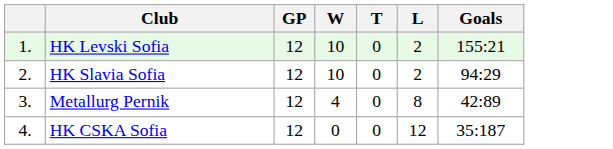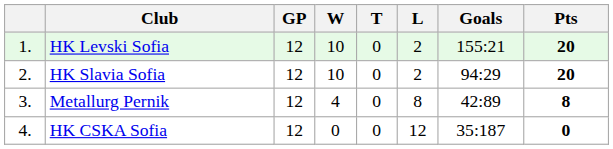 <table class="wikitable">
 <tr>
 <th width="30"></th>
 <th width="200">Club</th>
 <th width="30">GP</th>
 <th width="30">W</th>
 <th width="30">T</th>
 <th width="30">L</th>
 <th width="70">Goals</th>
+<th width="70">Pts</th>
 </tr>
 <tr bgcolor="#e6fae6" align="center">
 <td>1.</td>
 <td align="left"><a href='#'>HK Levski Sofia</a></td>
 <td>12</td>
 <td>10</td>
 <td>0</td>
 <td>2</td>
 <td>155:21</td>
+<td><strong>20</strong></td>
 </tr>
 <tr bgcolor="#FFFFFF" align="center">
 <td>2.</td>
 <td align="left"><a href='#'>HK Slavia Sofia</a></td>
 <td>12</td>
 <td>10</td>
 <td>0</td>
 <td>2</td>
 <td>94:29</td>
+<td><strong>20</strong></td>
 </tr>
 <tr bgcolor="#FFFFFF" align="center">
 <td>3.</td>
 <td align="left"><a href='#'>Metallurg Pernik</a></td>
 <td>12</td>
 <td>4</td>
 <td>0</td>
 <td>8</td>
 <td>42:89</td>
+<td><strong>8</strong></td>
 </tr>
 <tr bgcolor="#FFFFFF" align="center">
 <td>4.</td>
 <td align="left"><a href='#'>HK CSKA Sofia</a></td>
 <td>12</td>
 <td>0</td>
 <td>0</td>
 <td>12</td>
 <td>35:187</td>
+<td><strong>0</strong></td>
 </tr>
 </table>
